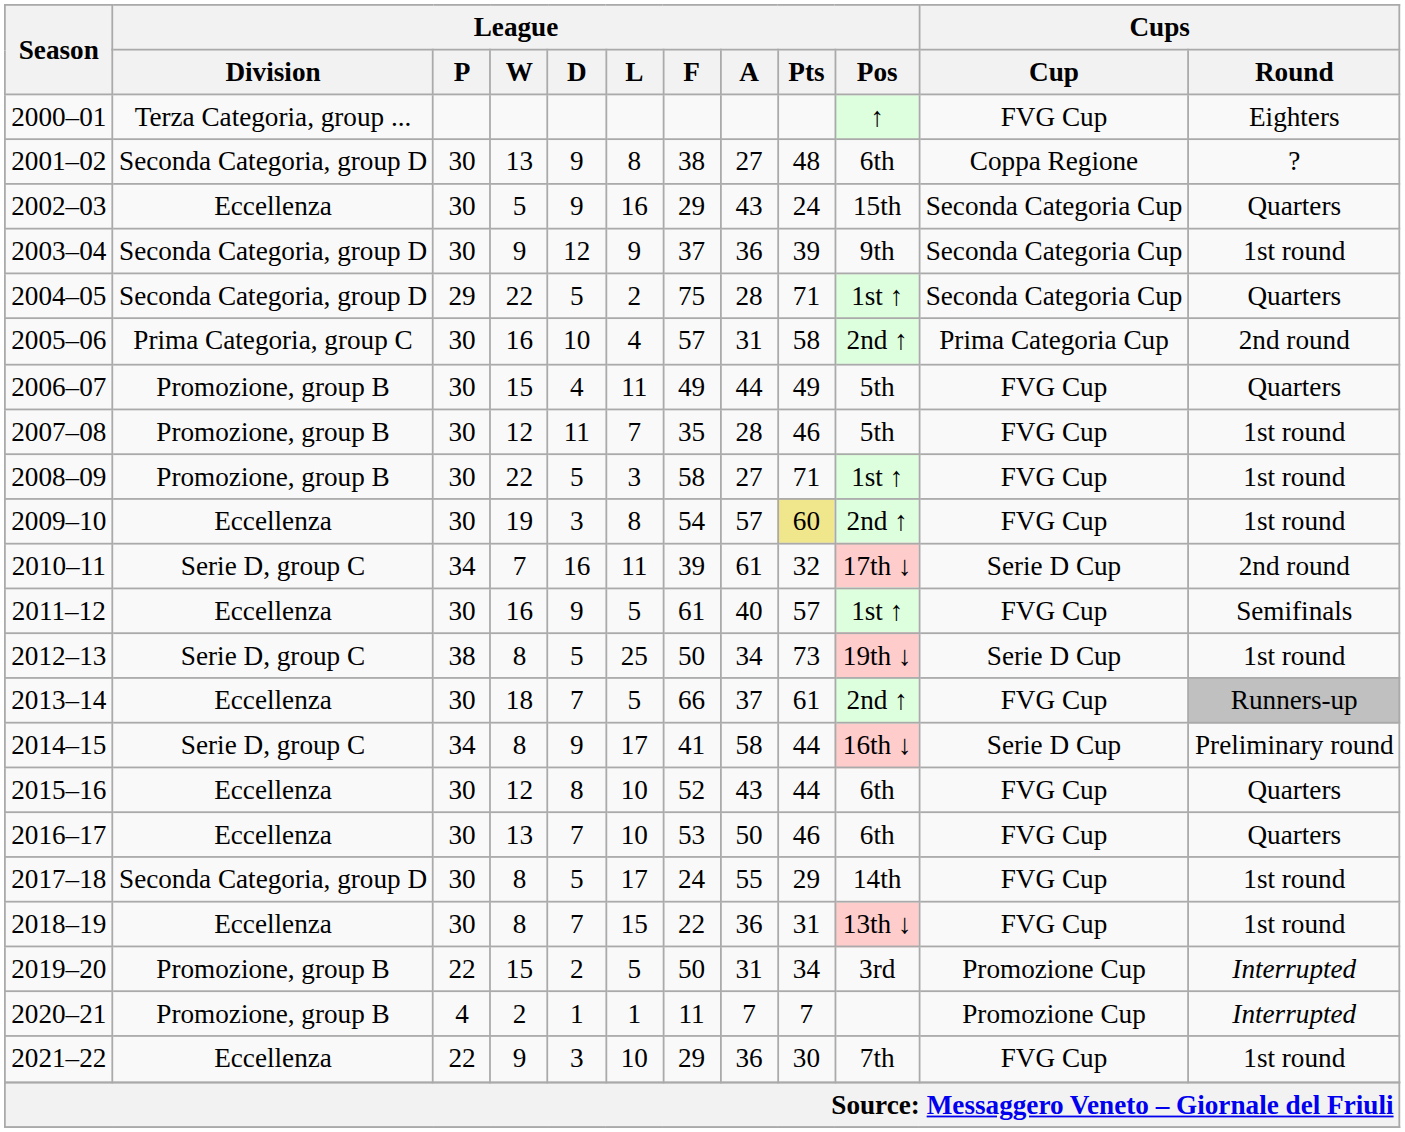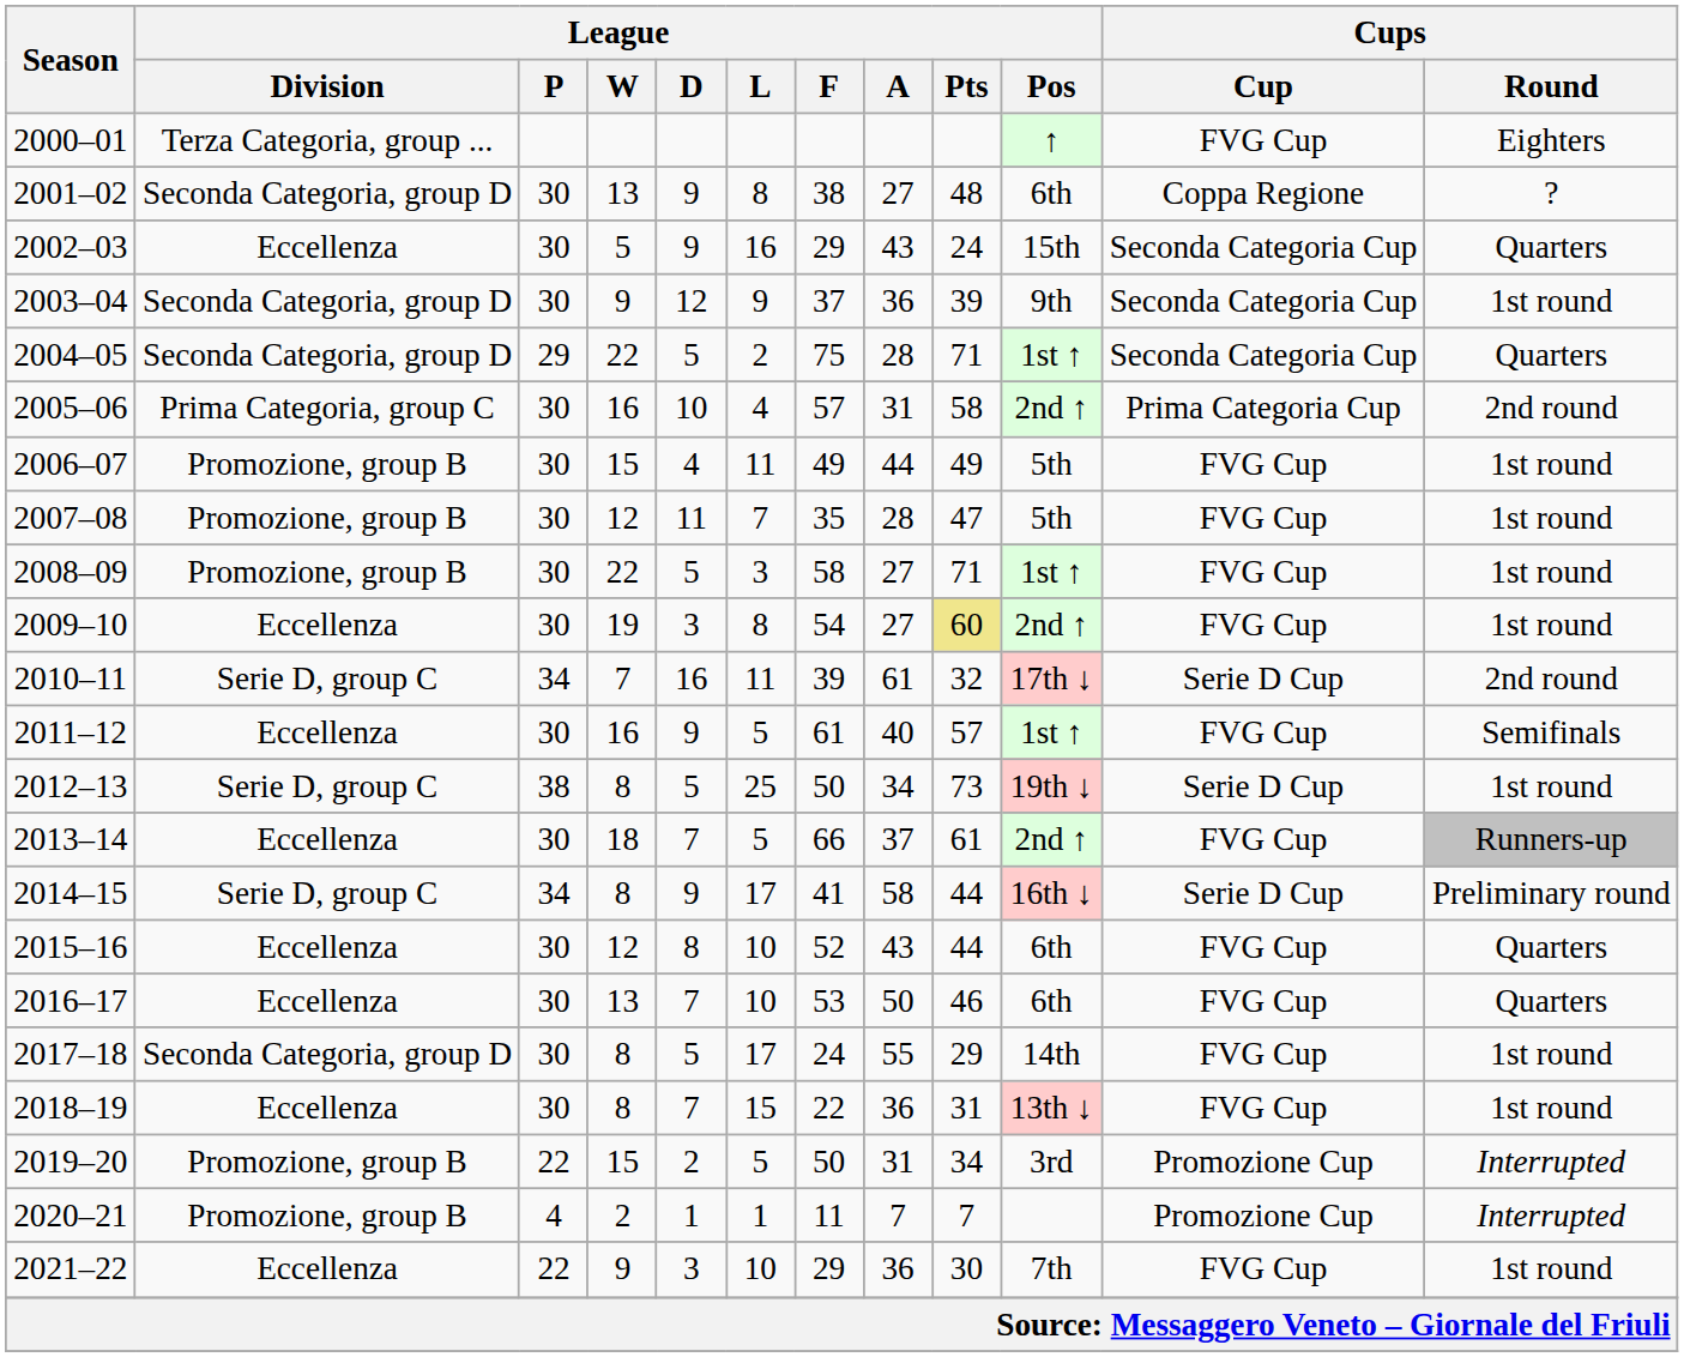 <table class="wikitable" style="font-size:95%; text-align: center;">
 <tr>
 <th rowspan=2>Season</th>
 <th colspan=9>League</th>
 <th colspan=2>Cups</th>
 </tr>
 <tr>
 <th>Division</th>
 <th width="25">P</th>
 <th width="25">W</th>
 <th width="25">D</th>
 <th width="25">L</th>
 <th width="25">F</th>
 <th width="25">A</th>
 <th width="25">Pts</th>
 <th width="40">Pos</th>
 <th>Cup</th>
 <th>Round</th>
 </tr>
 <tr>
 <td>2000–01</td>
 <td>Terza Categoria, group ...</td>
 <td></td>
 <td></td>
 <td></td>
 <td></td>
 <td></td>
 <td></td>
 <td></td>
 <td bgcolor="#DDFFDD">↑</td>
 <td>FVG Cup</td>
 <td>Eighters</td>
 </tr>
 <tr>
 <td>2001–02</td>
 <td>Seconda Categoria, group D</td>
 <td>30</td>
 <td>13</td>
 <td>9</td>
 <td>8</td>
 <td>38</td>
 <td>27</td>
 <td>48</td>
 <td>6th</td>
 <td>Coppa Regione</td>
 <td>?</td>
 </tr>
 <tr>
 <td>2002–03</td>
 <td>Eccellenza</td>
 <td>30</td>
 <td>5</td>
 <td>9</td>
 <td>16</td>
 <td>29</td>
 <td>43</td>
 <td>24</td>
 <td>15th</td>
 <td>Seconda Categoria Cup</td>
 <td>Quarters</td>
 </tr>
 <tr>
 <td>2003–04</td>
 <td>Seconda Categoria, group D</td>
 <td>30</td>
 <td>9</td>
 <td>12</td>
 <td>9</td>
 <td>37</td>
 <td>36</td>
 <td>39</td>
 <td>9th</td>
 <td>Seconda Categoria Cup</td>
 <td>1st round</td>
 </tr>
 <tr>
 <td>2004–05</td>
 <td>Seconda Categoria, group D</td>
 <td>29</td>
 <td>22</td>
 <td>5</td>
 <td>2</td>
 <td>75</td>
 <td>28</td>
 <td>71</td>
 <td bgcolor="#DDFFDD">1st ↑</td>
 <td>Seconda Categoria Cup</td>
 <td>Quarters</td>
 </tr>
 <tr>
 <td>2005–06</td>
 <td>Prima Categoria, group C</td>
 <td>30</td>
 <td>16</td>
 <td>10</td>
 <td>4</td>
 <td>57</td>
 <td>31</td>
 <td>58</td>
 <td bgcolor="#DDFFDD">2nd ↑</td>
 <td>Prima Categoria Cup</td>
 <td>2nd round</td>
 </tr>
 <tr>
 <td>2006–07</td>
 <td>Promozione, group B</td>
 <td>30</td>
 <td>15</td>
 <td>4</td>
 <td>11</td>
 <td>49</td>
 <td>44</td>
 <td>49</td>
 <td>5th</td>
 <td>FVG Cup</td>
-<td>Quarters</td>
+<td>1st round</td>
 </tr>
 <tr>
 <td>2007–08</td>
 <td>Promozione, group B</td>
 <td>30</td>
 <td>12</td>
 <td>11</td>
 <td>7</td>
 <td>35</td>
 <td>28</td>
-<td>46</td>
+<td>47</td>
 <td>5th</td>
 <td>FVG Cup</td>
 <td>1st round</td>
 </tr>
 <tr>
 <td>2008–09</td>
 <td>Promozione, group B</td>
 <td>30</td>
 <td>22</td>
 <td>5</td>
 <td>3</td>
 <td>58</td>
 <td>27</td>
 <td>71</td>
 <td bgcolor="#DDFFDD">1st ↑</td>
 <td>FVG Cup</td>
 <td>1st round</td>
 </tr>
 <tr>
 <td>2009–10</td>
 <td>Eccellenza</td>
 <td>30</td>
 <td>19</td>
 <td>3</td>
 <td>8</td>
 <td>54</td>
-<td>57</td>
+<td>27</td>
 <td style="background: khaki;">60</td>
 <td bgcolor="#DDFFDD">2nd ↑</td>
 <td>FVG Cup</td>
 <td>1st round</td>
 </tr>
 <tr>
 <td>2010–11</td>
 <td>Serie D, group C</td>
 <td>34</td>
 <td>7</td>
 <td>16</td>
 <td>11</td>
 <td>39</td>
 <td>61</td>
 <td>32</td>
 <td bgcolor="#FFCCCC">17th ↓</td>
 <td>Serie D Cup</td>
 <td>2nd round</td>
 </tr>
 <tr>
 <td>2011–12</td>
 <td>Eccellenza</td>
 <td>30</td>
 <td>16</td>
 <td>9</td>
 <td>5</td>
 <td>61</td>
 <td>40</td>
 <td>57</td>
 <td bgcolor="#DDFFDD">1st ↑</td>
 <td>FVG Cup</td>
 <td>Semifinals</td>
 </tr>
 <tr>
 <td>2012–13</td>
 <td>Serie D, group C</td>
 <td>38</td>
 <td>8</td>
 <td>5</td>
 <td>25</td>
 <td>50</td>
 <td>34</td>
 <td>73</td>
 <td bgcolor="#FFCCCC">19th ↓</td>
 <td>Serie D Cup</td>
 <td>1st round</td>
 </tr>
 <tr>
 <td>2013–14</td>
 <td>Eccellenza</td>
 <td>30</td>
 <td>18</td>
 <td>7</td>
 <td>5</td>
 <td>66</td>
 <td>37</td>
 <td>61</td>
 <td bgcolor="#DDFFDD">2nd ↑</td>
 <td>FVG Cup</td>
 <td style="background:silver;">Runners-up</td>
 </tr>
 <tr>
 <td>2014–15</td>
 <td>Serie D, group C</td>
 <td>34</td>
 <td>8</td>
 <td>9</td>
 <td>17</td>
 <td>41</td>
 <td>58</td>
 <td>44</td>
 <td bgcolor="#FFCCCC">16th ↓</td>
 <td>Serie D Cup</td>
 <td>Preliminary round</td>
 </tr>
 <tr>
 <td>2015–16</td>
 <td>Eccellenza</td>
 <td>30</td>
 <td>12</td>
 <td>8</td>
 <td>10</td>
 <td>52</td>
 <td>43</td>
 <td>44</td>
 <td>6th</td>
 <td>FVG Cup</td>
 <td>Quarters</td>
 </tr>
 <tr>
 <td>2016–17</td>
 <td>Eccellenza</td>
 <td>30</td>
 <td>13</td>
 <td>7</td>
 <td>10</td>
 <td>53</td>
 <td>50</td>
 <td>46</td>
 <td>6th</td>
 <td>FVG Cup</td>
 <td>Quarters</td>
 </tr>
 <tr>
 <td>2017–18</td>
 <td>Seconda Categoria, group D</td>
 <td>30</td>
 <td>8</td>
 <td>5</td>
 <td>17</td>
 <td>24</td>
 <td>55</td>
 <td>29</td>
 <td>14th</td>
 <td>FVG Cup</td>
 <td>1st round</td>
 </tr>
 <tr>
 <td>2018–19</td>
 <td>Eccellenza</td>
 <td>30</td>
 <td>8</td>
 <td>7</td>
 <td>15</td>
 <td>22</td>
 <td>36</td>
 <td>31</td>
 <td bgcolor="#FFCCCC">13th ↓</td>
 <td>FVG Cup</td>
 <td>1st round</td>
 </tr>
 <tr>
 <td>2019–20</td>
 <td>Promozione, group B</td>
 <td>22</td>
 <td>15</td>
 <td>2</td>
 <td>5</td>
 <td>50</td>
 <td>31</td>
 <td>34</td>
 <td>3rd</td>
 <td>Promozione Cup</td>
 <td><em>Interrupted</em></td>
 </tr>
 <tr>
 <td>2020–21</td>
 <td>Promozione, group B</td>
 <td>4</td>
 <td>2</td>
 <td>1</td>
 <td>1</td>
 <td>11</td>
 <td>7</td>
 <td>7</td>
 <td></td>
 <td>Promozione Cup</td>
 <td><em>Interrupted</em></td>
 </tr>
 <tr>
 <td>2021–22</td>
 <td>Eccellenza</td>
 <td>22</td>
 <td>9</td>
 <td>3</td>
 <td>10</td>
 <td>29</td>
 <td>36</td>
 <td>30</td>
 <td>7th</td>
 <td>FVG Cup</td>
 <td>1st round</td>
 </tr>
 <tr>
 </tr>
 <tr style="background-color: #ffffff;">
 <th colspan="12" style="text-align: right;">Source: <a href='#'>Messaggero Veneto – Giornale del Friuli</a></th>
 </tr>
 <tr>
 </tr>
 </table>
